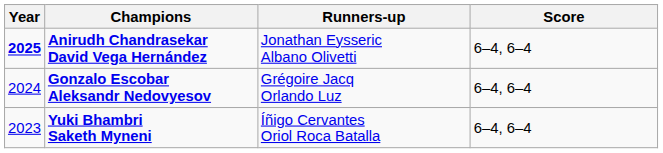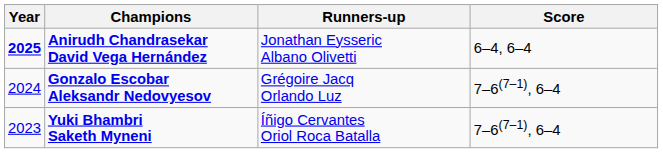 <table class="wikitable" style="font-size:90%">
 <tr>
 <th>Year</th>
 <th width="200">Champions</th>
 <th width="200">Runners-up</th>
 <th width="175">Score</th>
 </tr>
 <tr>
 <td><strong><a href='#'>2025</a></strong></td>
 <td> <strong><a href='#'>Anirudh Chandrasekar</a></strong><br> <strong><a href='#'>David Vega Hernández</a></strong></td>
 <td> <a href='#'>Jonathan Eysseric</a><br> <a href='#'>Albano Olivetti</a></td>
 <td>6–4, 6–4</td>
 </tr>
 <tr>
 <td><a href='#'>2024</a></td>
 <td> <strong><a href='#'>Gonzalo Escobar</a></strong><br> <strong><a href='#'>Aleksandr Nedovyesov</a></strong></td>
 <td> <a href='#'>Grégoire Jacq</a><br> <a href='#'>Orlando Luz</a></td>
-<td>6–4, 6–4</td>
+<td>7–6<sup>(7–1)</sup>, 6–4</td>
 </tr>
 <tr>
 <td><a href='#'>2023</a></td>
 <td> <strong><a href='#'>Yuki Bhambri</a></strong><br> <strong><a href='#'>Saketh Myneni</a></strong></td>
 <td> <a href='#'>Íñigo Cervantes</a><br> <a href='#'>Oriol Roca Batalla</a></td>
-<td>6–4, 6–4</td>
+<td>7–6<sup>(7–1)</sup>, 6–4</td>
 </tr>
 </table>
